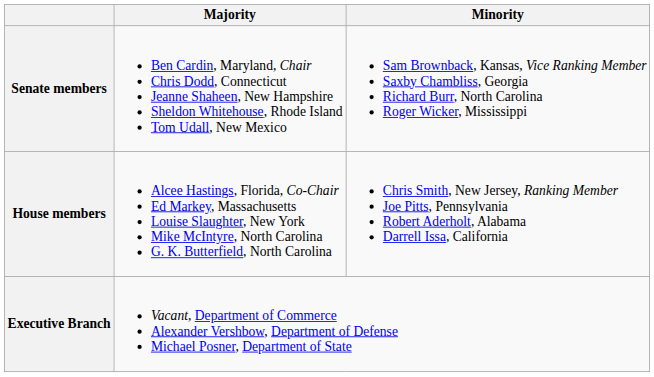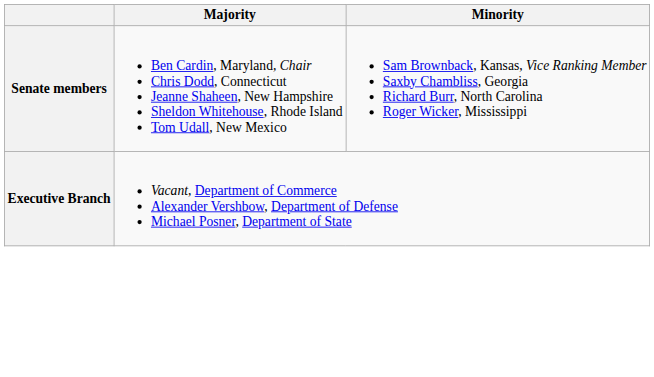 <table class=wikitable>
 <tr>
 <th></th>
 <th>Majority</th>
 <th>Minority</th>
 </tr>
 <tr>
 <th>Senate members</th>
 <td valign="top" ><br><ul><li><a href='#'>Ben Cardin</a>, Maryland, <em>Chair</em></li><li><a href='#'>Chris Dodd</a>, Connecticut</li><li><a href='#'>Jeanne Shaheen</a>, New Hampshire</li><li><a href='#'>Sheldon Whitehouse</a>, Rhode Island</li><li><a href='#'>Tom Udall</a>, New Mexico</li></ul></td>
 <td valign="top" ><br><ul><li><a href='#'>Sam Brownback</a>, Kansas, <em>Vice Ranking Member</em></li><li><a href='#'>Saxby Chambliss</a>, Georgia</li><li><a href='#'>Richard Burr</a>, North Carolina</li><li><a href='#'>Roger Wicker</a>, Mississippi</li></ul></td>
 </tr>
 <tr>
-<th>House members</th>
-<td valign="top" ><br><ul><li><a href='#'>Alcee Hastings</a>, Florida, <em>Co-Chair</em></li><li><a href='#'>Ed Markey</a>, Massachusetts</li><li><a href='#'>Louise Slaughter</a>, New York</li><li><a href='#'>Mike McIntyre</a>, North Carolina</li><li><a href='#'>G. K. Butterfield</a>, North Carolina</li></ul></td>
-<td valign="top" ><br><ul><li><a href='#'>Chris Smith</a>, New Jersey, <em>Ranking Member</em></li><li><a href='#'>Joe Pitts</a>, Pennsylvania</li><li><a href='#'>Robert Aderholt</a>, Alabama</li><li><a href='#'>Darrell Issa</a>, California</li></ul></td>
-</tr>
-<tr>
 <th>Executive Branch</th>
 <td colspan=2><br><ul><li><em>Vacant</em>, <a href='#'>Department of Commerce</a></li><li><a href='#'>Alexander Vershbow</a>, <a href='#'>Department of Defense</a></li><li><a href='#'>Michael Posner</a>, <a href='#'>Department of State</a></li></ul></td>
 </tr>
 </table>
